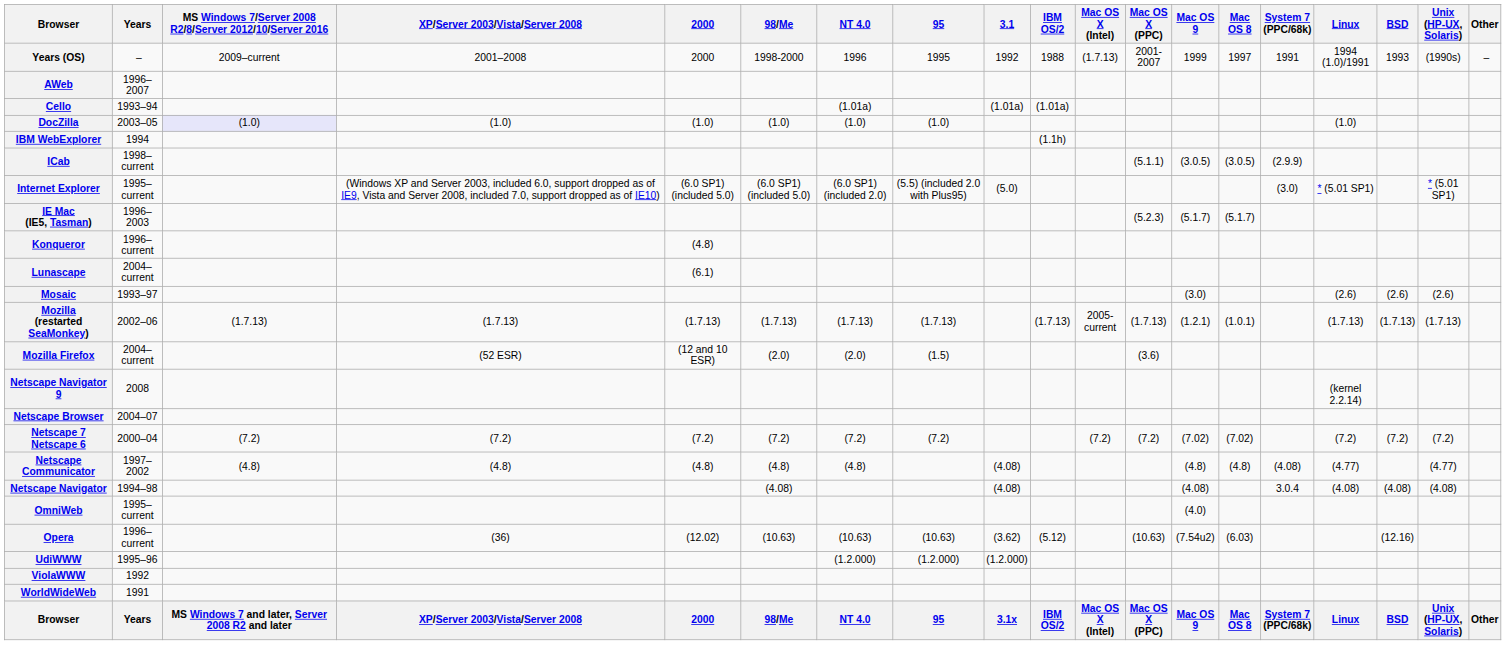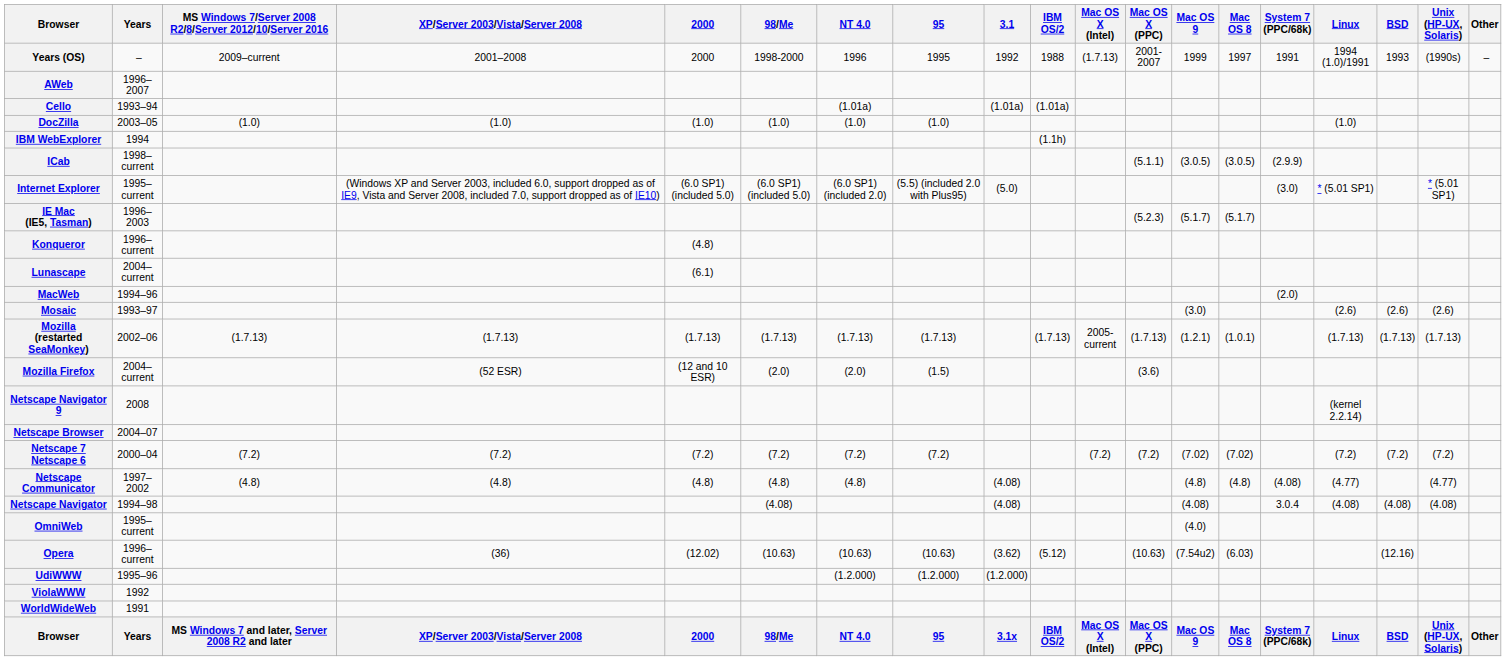 <table class="sortable wikitable" style="font-size: 85%; text-align: center; width: auto;">
 <tr>
 <th style="width: 10em">Browser</th>
 <th>Years</th>
 <th>MS <a href='#'>Windows 7</a>/<a href='#'>Server 2008 R2</a>/<a href='#'>8</a>/<a href='#'>Server 2012</a>/<a href='#'>10</a>/<a href='#'>Server 2016</a></th>
 <th><a href='#'>XP</a>/<a href='#'>Server 2003</a>/<a href='#'>Vista</a>/<a href='#'>Server 2008</a></th>
 <th><a href='#'>2000</a></th>
 <th><a href='#'>98</a>/<a href='#'>Me</a></th>
 <th><a href='#'>NT 4.0</a></th>
 <th><a href='#'>95</a></th>
 <th><a href='#'>3.1</a></th>
 <th><a href='#'>IBM OS/2</a></th>
 <th><a href='#'>Mac OS X</a><br>(Intel)</th>
 <th><a href='#'>Mac OS X</a><br>(PPC)</th>
 <th><a href='#'>Mac OS 9</a></th>
 <th><a href='#'>Mac OS 8</a></th>
 <th><a href='#'>System 7</a><br> (PPC/68k)</th>
 <th><a href='#'>Linux</a></th>
 <th><a href='#'>BSD</a></th>
 <th><a href='#'>Unix</a><br>(<a href='#'>HP-UX</a>,<br><a href='#'>Solaris</a>)</th>
 <th>Other</th>
 </tr>
 <tr>
 <th>Years (OS)</th>
 <td> –</td>
 <td> 2009–current</td>
 <td> 2001–2008</td>
 <td> 2000</td>
 <td> 1998-2000</td>
 <td> 1996</td>
 <td> 1995</td>
 <td> 1992</td>
 <td> 1988</td>
 <td> (1.7.13)</td>
 <td> 2001-2007</td>
 <td> 1999</td>
 <td> 1997</td>
 <td> 1991</td>
 <td> 1994 (1.0)/1991</td>
 <td> 1993</td>
 <td> (1990s)</td>
 <td> –</td>
 </tr>
 <tr>
 <th><a href='#'>AWeb</a></th>
 <td> 1996–2007</td>
 <td></td>
 <td> </td>
 <td> </td>
 <td> </td>
 <td> </td>
 <td> </td>
 <td></td>
 <td> </td>
 <td></td>
 <td></td>
 <td></td>
 <td></td>
 <td></td>
 <td></td>
 <td></td>
 <td></td>
 <td></td>
 </tr>
 <tr>
 <th><a href='#'>Cello</a><br></th>
 <td> 1993–94</td>
 <td></td>
 <td> </td>
 <td> </td>
 <td> </td>
 <td>  (1.01a)</td>
 <td> </td>
 <td>  (1.01a)</td>
 <td>  (1.01a)</td>
 <td></td>
 <td></td>
 <td></td>
 <td></td>
 <td></td>
 <td></td>
 <td></td>
 <td></td>
 <td></td>
 </tr>
 <tr>
 <th><a href='#'>DocZilla</a></th>
 <td> 2003–05</td>
-<td style="background: lavender;"> (1.0)</td>
+<td> (1.0)</td>
 <td>  (1.0)</td>
 <td>  (1.0)</td>
 <td>  (1.0)</td>
 <td>  (1.0)</td>
 <td>  (1.0)</td>
 <td> </td>
 <td> </td>
 <td></td>
 <td></td>
 <td></td>
 <td></td>
 <td></td>
 <td> (1.0)</td>
 <td></td>
 <td></td>
 <td></td>
 </tr>
 <tr>
 <th><a href='#'>IBM WebExplorer</a></th>
 <td> 1994</td>
 <td></td>
 <td> </td>
 <td> </td>
 <td> </td>
 <td> </td>
 <td> </td>
 <td> </td>
 <td>  (1.1h)</td>
 <td></td>
 <td></td>
 <td></td>
 <td></td>
 <td></td>
 <td></td>
 <td></td>
 <td></td>
 <td></td>
 </tr>
 <tr>
 <th><a href='#'>ICab</a></th>
 <td> 1998–current</td>
 <td></td>
 <td> </td>
 <td> </td>
 <td> </td>
 <td> </td>
 <td> </td>
 <td> </td>
 <td> </td>
 <td></td>
 <td> (5.1.1)</td>
 <td> (3.0.5)</td>
 <td>  (3.0.5)</td>
 <td>  (2.9.9)</td>
 <td></td>
 <td></td>
 <td></td>
 <td></td>
 </tr>
 <tr>
 <th><a href='#'>Internet Explorer</a></th>
 <td> 1995–current</td>
 <td></td>
 <td>  (Windows XP and Server 2003, included 6.0, support dropped as of <a href='#'>IE9</a>, Vista and Server 2008, included 7.0, support dropped as of <a href='#'>IE10</a>)</td>
 <td>  (6.0 SP1) (included 5.0)</td>
 <td>  (6.0 SP1) (included 5.0)</td>
 <td>  (6.0 SP1) (included 2.0)</td>
 <td>  (5.5) (included 2.0 with Plus95)</td>
 <td>  (5.0)</td>
 <td> </td>
 <td></td>
 <td></td>
 <td></td>
 <td> </td>
 <td>  (3.0)</td>
 <td><a href='#'>*</a> (5.01 SP1)</td>
 <td></td>
 <td><a href='#'>*</a> (5.01 SP1)</td>
 <td></td>
 </tr>
 <tr>
 <th><a href='#'>IE Mac</a><br>(IE5, <a href='#'>Tasman</a>)</th>
 <td> 1996–2003</td>
 <td></td>
 <td> </td>
 <td> </td>
 <td> </td>
 <td> </td>
 <td> </td>
 <td> </td>
 <td> </td>
 <td></td>
 <td> (5.2.3)</td>
 <td> (5.1.7)</td>
 <td>  (5.1.7)</td>
 <td> </td>
 <td></td>
 <td></td>
 <td></td>
 <td></td>
 </tr>
 <tr>
 <th><a href='#'>Konqueror</a></th>
 <td> 1996–current</td>
 <td></td>
 <td> </td>
 <td>  (4.8)</td>
 <td> </td>
 <td> </td>
 <td> </td>
 <td> </td>
 <td> </td>
 <td></td>
 <td></td>
 <td></td>
 <td> </td>
 <td> </td>
 <td></td>
 <td></td>
 <td></td>
 <td></td>
 </tr>
 <tr>
 <th><a href='#'>Lunascape</a></th>
 <td> 2004–current</td>
 <td></td>
 <td> </td>
 <td>  (6.1)</td>
 <td> </td>
 <td> </td>
 <td> </td>
 <td> </td>
 <td> </td>
 <td></td>
 <td></td>
 <td></td>
 <td> </td>
 <td> </td>
+<td></td>
+<td></td>
+<td></td>
+<td></td>
+</tr>
+<tr>
+<th><a href='#'>MacWeb</a></th>
+<td> 1994–96</td>
+<td></td>
+<td> </td>
+<td> </td>
+<td> </td>
+<td> </td>
+<td> </td>
+<td> </td>
+<td> </td>
+<td></td>
+<td></td>
+<td></td>
+<td> </td>
+<td>  (2.0)</td>
 <td></td>
 <td></td>
 <td></td>
 <td></td>
 </tr>
 <tr>
 <th><a href='#'>Mosaic</a></th>
 <td> 1993–97</td>
 <td></td>
 <td> </td>
 <td> </td>
 <td> </td>
 <td> </td>
 <td> </td>
 <td> </td>
 <td> </td>
 <td></td>
 <td></td>
 <td> (3.0)</td>
 <td> </td>
 <td> </td>
 <td> (2.6)</td>
 <td> (2.6)</td>
 <td> (2.6)</td>
 <td></td>
 </tr>
 <tr>
 <th><a href='#'>Mozilla</a><br>(restarted <a href='#'>SeaMonkey</a>)</th>
 <td> 2002–06</td>
 <td> (1.7.13)</td>
 <td>  (1.7.13)</td>
 <td>  (1.7.13)</td>
 <td>  (1.7.13)</td>
 <td>  (1.7.13)</td>
 <td>  (1.7.13)</td>
 <td> </td>
 <td>  (1.7.13)</td>
 <td> 2005-current</td>
 <td> (1.7.13)</td>
 <td> (1.2.1)</td>
 <td>  (1.0.1)</td>
 <td> </td>
 <td> (1.7.13)</td>
 <td> (1.7.13)</td>
 <td> (1.7.13)</td>
 <td></td>
 </tr>
 <tr>
 <th><a href='#'>Mozilla Firefox</a></th>
 <td> 2004–current</td>
 <td></td>
 <td>  (52 ESR)</td>
 <td>  (12 and 10 ESR)</td>
 <td>  (2.0)</td>
 <td>  (2.0)</td>
 <td>  (1.5)</td>
 <td> </td>
 <td> </td>
 <td></td>
 <td> (3.6)</td>
 <td></td>
 <td></td>
 <td></td>
 <td></td>
 <td></td>
 <td></td>
 <td></td>
 </tr>
 <tr>
 <th><a href='#'>Netscape Navigator 9</a></th>
 <td> 2008</td>
 <td></td>
 <td> </td>
 <td> </td>
 <td> </td>
 <td> </td>
 <td> </td>
 <td></td>
 <td></td>
 <td></td>
 <td></td>
 <td></td>
 <td></td>
 <td></td>
 <td><br>(kernel 2.2.14)</td>
 <td></td>
 <td></td>
 <td></td>
 </tr>
 <tr>
 <th><a href='#'>Netscape Browser</a></th>
 <td> 2004–07</td>
 <td></td>
 <td> </td>
 <td> </td>
 <td> </td>
 <td> </td>
 <td> </td>
 <td></td>
 <td></td>
 <td></td>
 <td></td>
 <td></td>
 <td></td>
 <td></td>
 <td></td>
 <td></td>
 <td></td>
 <td></td>
 </tr>
 <tr>
 <th><a href='#'>Netscape 7</a><br><a href='#'>Netscape 6</a></th>
 <td> 2000–04</td>
 <td> (7.2)</td>
 <td>  (7.2)</td>
 <td>  (7.2)</td>
 <td>  (7.2)</td>
 <td>  (7.2)</td>
 <td>  (7.2)</td>
 <td> </td>
 <td> </td>
 <td> (7.2)</td>
 <td> (7.2)</td>
 <td> (7.02)</td>
 <td>  (7.02)</td>
 <td> </td>
 <td> (7.2)</td>
 <td> (7.2)</td>
 <td> (7.2)</td>
 <td></td>
 </tr>
 <tr>
 <th><a href='#'>Netscape Communicator</a></th>
 <td> 1997–2002</td>
 <td> (4.8)</td>
 <td>  (4.8)</td>
 <td>  (4.8)</td>
 <td>  (4.8)</td>
 <td>  (4.8)</td>
 <td> </td>
 <td>  (4.08)</td>
 <td> </td>
 <td></td>
 <td></td>
 <td> (4.8)</td>
 <td>  (4.8)</td>
 <td>  (4.08)</td>
 <td> (4.77)</td>
 <td></td>
 <td> (4.77)</td>
 <td></td>
 </tr>
 <tr>
 <th><a href='#'>Netscape Navigator</a></th>
 <td> 1994–98</td>
 <td></td>
 <td> </td>
 <td> </td>
 <td>  (4.08)</td>
 <td> </td>
 <td> </td>
 <td>  (4.08)</td>
 <td> </td>
 <td></td>
 <td></td>
 <td> (4.08)</td>
 <td> </td>
 <td>  3.0.4</td>
 <td> (4.08)</td>
 <td> (4.08)</td>
 <td> (4.08)</td>
 <td></td>
 </tr>
 <tr>
 <th><a href='#'>OmniWeb</a></th>
 <td> 1995–current</td>
 <td></td>
 <td> </td>
 <td> </td>
 <td> </td>
 <td> </td>
 <td> </td>
 <td></td>
 <td> </td>
 <td></td>
 <td></td>
 <td> (4.0)</td>
 <td></td>
 <td></td>
 <td></td>
 <td></td>
 <td></td>
 <td></td>
 </tr>
 <tr>
 <th><a href='#'>Opera</a></th>
 <td> 1996–current</td>
 <td></td>
 <td>  (36)</td>
 <td>  (12.02)</td>
 <td>  (10.63)</td>
 <td>  (10.63)</td>
 <td>  (10.63)</td>
 <td>  (3.62)</td>
 <td>  (5.12)</td>
 <td></td>
 <td> (10.63)</td>
 <td> (7.54u2)</td>
 <td>  (6.03)</td>
 <td> </td>
 <td></td>
 <td> (12.16)</td>
 <td></td>
 <td></td>
 </tr>
 <tr>
 <th><a href='#'>UdiWWW</a></th>
 <td> 1995–96</td>
 <td></td>
 <td> </td>
 <td> </td>
 <td> </td>
 <td> (1.2.000)</td>
 <td> (1.2.000)</td>
 <td>  (1.2.000)</td>
 <td> </td>
 <td></td>
 <td></td>
 <td></td>
 <td></td>
 <td> </td>
 <td></td>
 <td></td>
 <td></td>
 <td></td>
 </tr>
 <tr>
 <th><a href='#'>ViolaWWW</a></th>
 <td> 1992</td>
 <td></td>
 <td> </td>
 <td> </td>
 <td> </td>
 <td> </td>
 <td> </td>
 <td> </td>
 <td> </td>
 <td></td>
 <td></td>
 <td></td>
 <td></td>
 <td> </td>
 <td></td>
 <td></td>
 <td></td>
 <td></td>
 </tr>
 <tr>
 <th><a href='#'>WorldWideWeb</a></th>
 <td> 1991</td>
 <td></td>
 <td> </td>
 <td> </td>
 <td></td>
 <td></td>
 <td></td>
 <td></td>
 <td></td>
 <td></td>
 <td></td>
 <td></td>
 <td></td>
 <td></td>
 <td></td>
 <td></td>
 <td></td>
 <td></td>
 </tr>
 <tr class="sortbottom">
 <th>Browser</th>
 <th>Years</th>
 <th>MS <a href='#'>Windows 7</a> and later, <a href='#'>Server 2008 R2</a> and later</th>
 <th><a href='#'>XP</a>/<a href='#'>Server 2003</a>/<a href='#'>Vista</a>/<a href='#'>Server 2008</a></th>
 <th><a href='#'>2000</a></th>
 <th><a href='#'>98</a>/<a href='#'>Me</a></th>
 <th><a href='#'>NT 4.0</a></th>
 <th><a href='#'>95</a></th>
 <th><a href='#'>3.1x</a></th>
 <th><a href='#'>IBM OS/2</a></th>
 <th><a href='#'>Mac OS X</a><br>(Intel)</th>
 <th><a href='#'>Mac OS X</a><br>(PPC)</th>
 <th><a href='#'>Mac OS 9</a></th>
 <th><a href='#'>Mac OS 8</a></th>
 <th><a href='#'>System 7</a><br> (PPC/68k)</th>
 <th><a href='#'>Linux</a></th>
 <th><a href='#'>BSD</a></th>
 <th><a href='#'>Unix</a><br>(<a href='#'>HP-UX</a>,<br><a href='#'>Solaris</a>)</th>
 <th>Other</th>
 </tr>
 </table>
